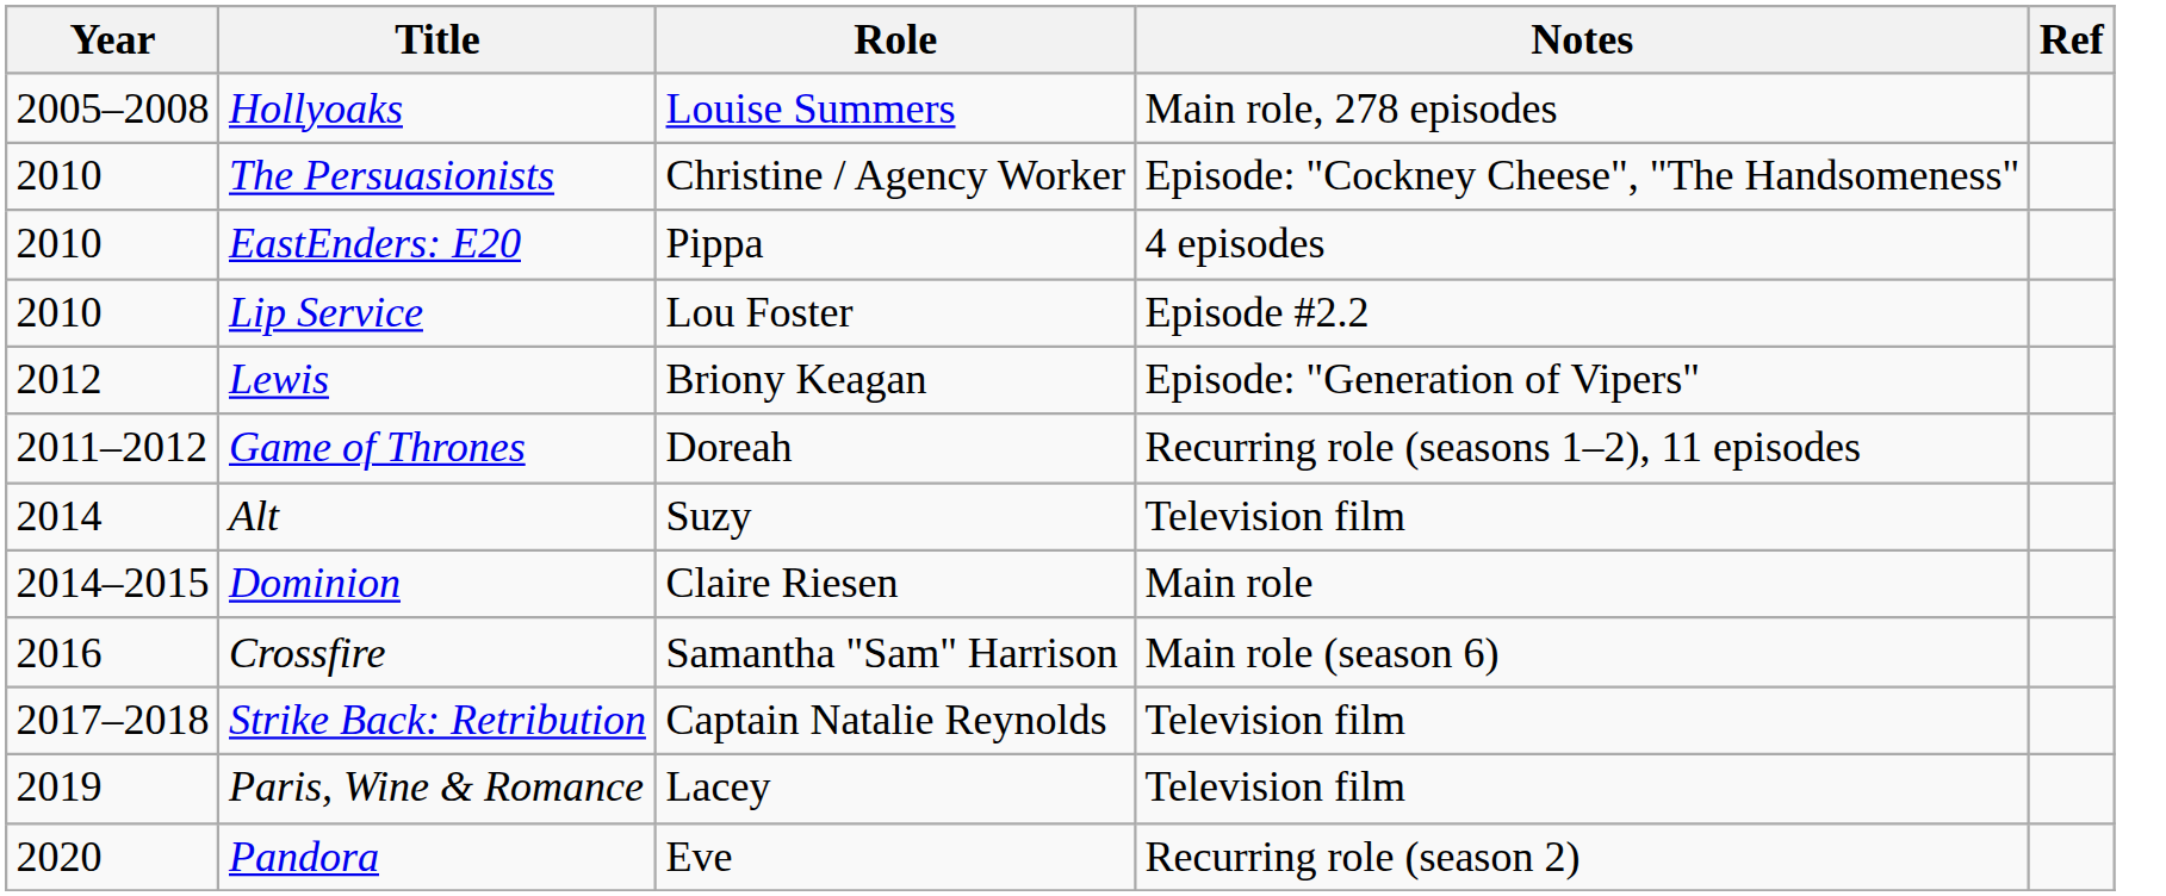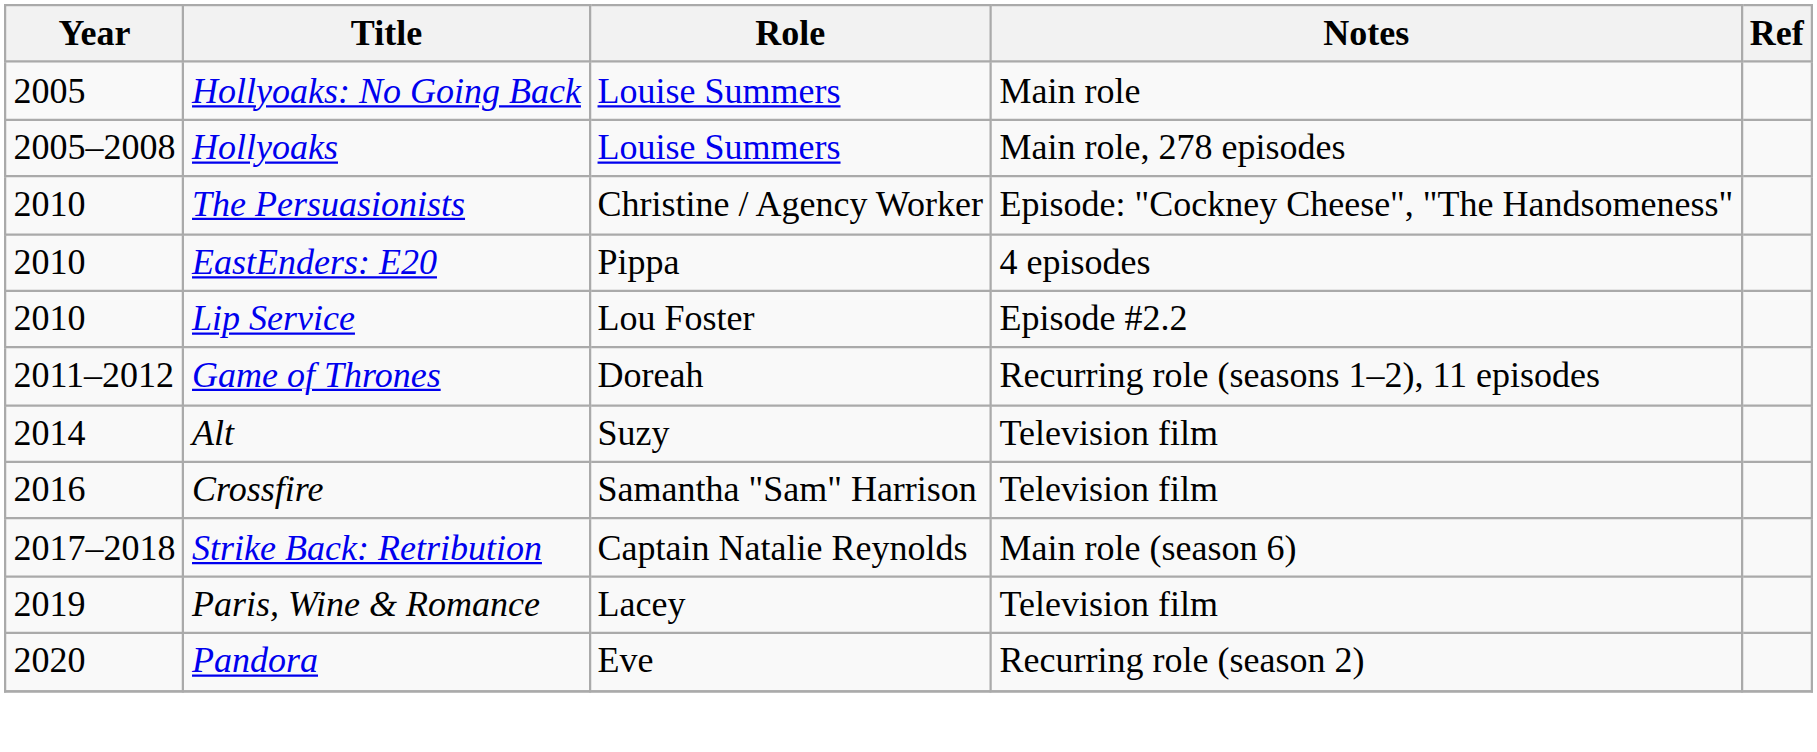 <table class="wikitable sortable">
 <tr>
 <th>Year</th>
 <th>Title</th>
 <th>Role</th>
 <th class="unsortable">Notes</th>
 <th>Ref</th>
+</tr>
+<tr>
+<td>2005</td>
+<td><em><a href='#'>Hollyoaks: No Going Back</a></em></td>
+<td><a href='#'>Louise Summers</a></td>
+<td>Main role</td>
+<td></td>
 </tr>
 <tr>
 <td>2005–2008</td>
 <td><em><a href='#'>Hollyoaks</a></em></td>
 <td><a href='#'>Louise Summers</a></td>
 <td>Main role, 278 episodes</td>
 <td></td>
 </tr>
 <tr>
 <td>2010</td>
 <td><em><a href='#'>The Persuasionists</a></em></td>
 <td>Christine / Agency Worker</td>
 <td>Episode: "Cockney Cheese", "The Handsomeness"</td>
 <td></td>
 </tr>
 <tr>
 <td>2010</td>
 <td><em><a href='#'>EastEnders: E20</a></em></td>
 <td>Pippa</td>
 <td>4 episodes</td>
 <td></td>
 </tr>
 <tr>
 <td>2010</td>
 <td><em><a href='#'>Lip Service</a></em></td>
 <td>Lou Foster</td>
 <td>Episode #2.2</td>
 <td></td>
 </tr>
 <tr>
-<td>2012</td>
-<td><em><a href='#'>Lewis</a></em></td>
-<td>Briony Keagan</td>
-<td>Episode: "Generation of Vipers"</td>
-<td></td>
-</tr>
-<tr>
 <td>2011–2012</td>
 <td><em><a href='#'>Game of Thrones</a></em></td>
 <td>Doreah</td>
 <td>Recurring role (seasons 1–2), 11 episodes</td>
 <td></td>
 </tr>
 <tr>
 <td>2014</td>
 <td><em>Alt</em></td>
 <td>Suzy</td>
 <td>Television film</td>
 <td></td>
 </tr>
 <tr>
-<td>2014–2015</td>
-<td><em><a href='#'>Dominion</a></em></td>
-<td>Claire Riesen</td>
-<td>Main role</td>
-<td></td>
-</tr>
-<tr>
 <td>2016</td>
 <td><em>Crossfire</em></td>
 <td>Samantha "Sam" Harrison</td>
-<td>Main role (season 6)</td>
+<td>Television film</td>
 <td></td>
 </tr>
 <tr>
 <td>2017–2018</td>
 <td><em><a href='#'>Strike Back: Retribution</a></em></td>
 <td>Captain Natalie Reynolds</td>
-<td>Television film</td>
+<td>Main role (season 6)</td>
 <td></td>
 </tr>
 <tr>
 <td>2019</td>
 <td><em>Paris, Wine & Romance</em></td>
 <td>Lacey</td>
 <td>Television film</td>
 <td></td>
 </tr>
 <tr>
 <td>2020</td>
 <td><em><a href='#'>Pandora</a></em></td>
 <td>Eve</td>
 <td>Recurring role (season 2)</td>
 <td></td>
 </tr>
 <tr>
 </tr>
 </table>
